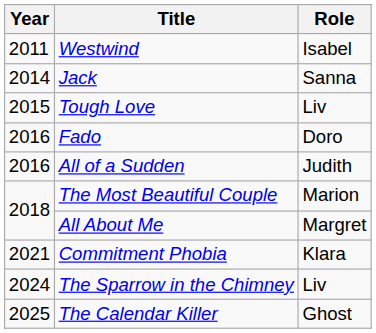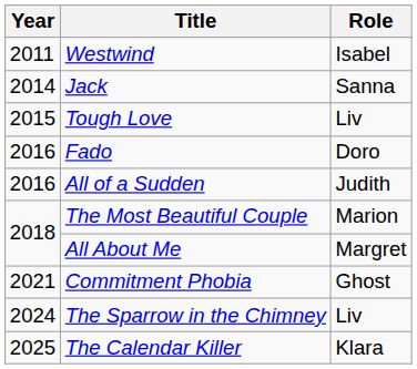 <table class="wikitable sortable">
 <tr>
 <th>Year</th>
 <th>Title</th>
 <th>Role</th>
 </tr>
 <tr>
 <td>2011</td>
 <td><em><a href='#'>Westwind</a></em></td>
 <td>Isabel</td>
 </tr>
 <tr>
 <td>2014</td>
 <td><em><a href='#'>Jack</a></em></td>
 <td>Sanna</td>
 </tr>
 <tr>
 <td>2015</td>
 <td><em><a href='#'>Tough Love</a></em></td>
 <td>Liv</td>
 </tr>
 <tr>
 <td>2016</td>
 <td><em><a href='#'>Fado</a></em></td>
 <td>Doro</td>
 </tr>
 <tr>
 <td>2016</td>
 <td><em><a href='#'>All of a Sudden</a></em></td>
 <td>Judith</td>
 </tr>
 <tr>
 <td rowspan=2>2018</td>
 <td><em><a href='#'>The Most Beautiful Couple</a></em></td>
 <td>Marion</td>
 </tr>
 <tr>
 <td><em><a href='#'>All About Me</a></em></td>
 <td>Margret</td>
 </tr>
 <tr>
 <td>2021</td>
 <td><em><a href='#'>Commitment Phobia</a></em></td>
-<td>Klara</td>
+<td>Ghost</td>
 </tr>
 <tr>
 <td>2024</td>
 <td><em><a href='#'>The Sparrow in the Chimney</a></em></td>
 <td>Liv</td>
 </tr>
 <tr>
 <td>2025</td>
 <td><em><a href='#'>The Calendar Killer</a></em></td>
-<td>Ghost</td>
+<td>Klara</td>
 </tr>
 </table>
